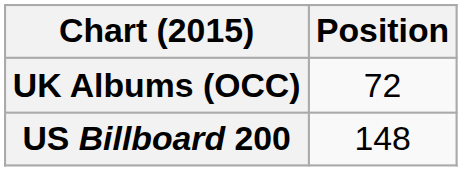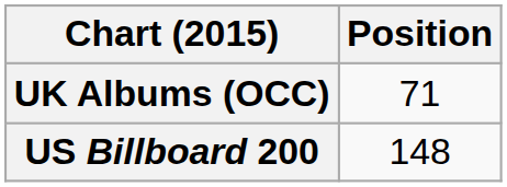 <table class="wikitable plainrowheaders sortable">
 <tr>
 <th scope="col">Chart (2015)</th>
 <th scope="col">Position</th>
 </tr>
 <tr>
 <th scope="row">UK Albums (OCC)</th>
-<td style="text-align:center;">72</td>
+<td style="text-align:center;">71</td>
 </tr>
 <tr>
 <th scope="row">US <em>Billboard</em> 200</th>
 <td style="text-align:center;">148</td>
 </tr>
 </table>
